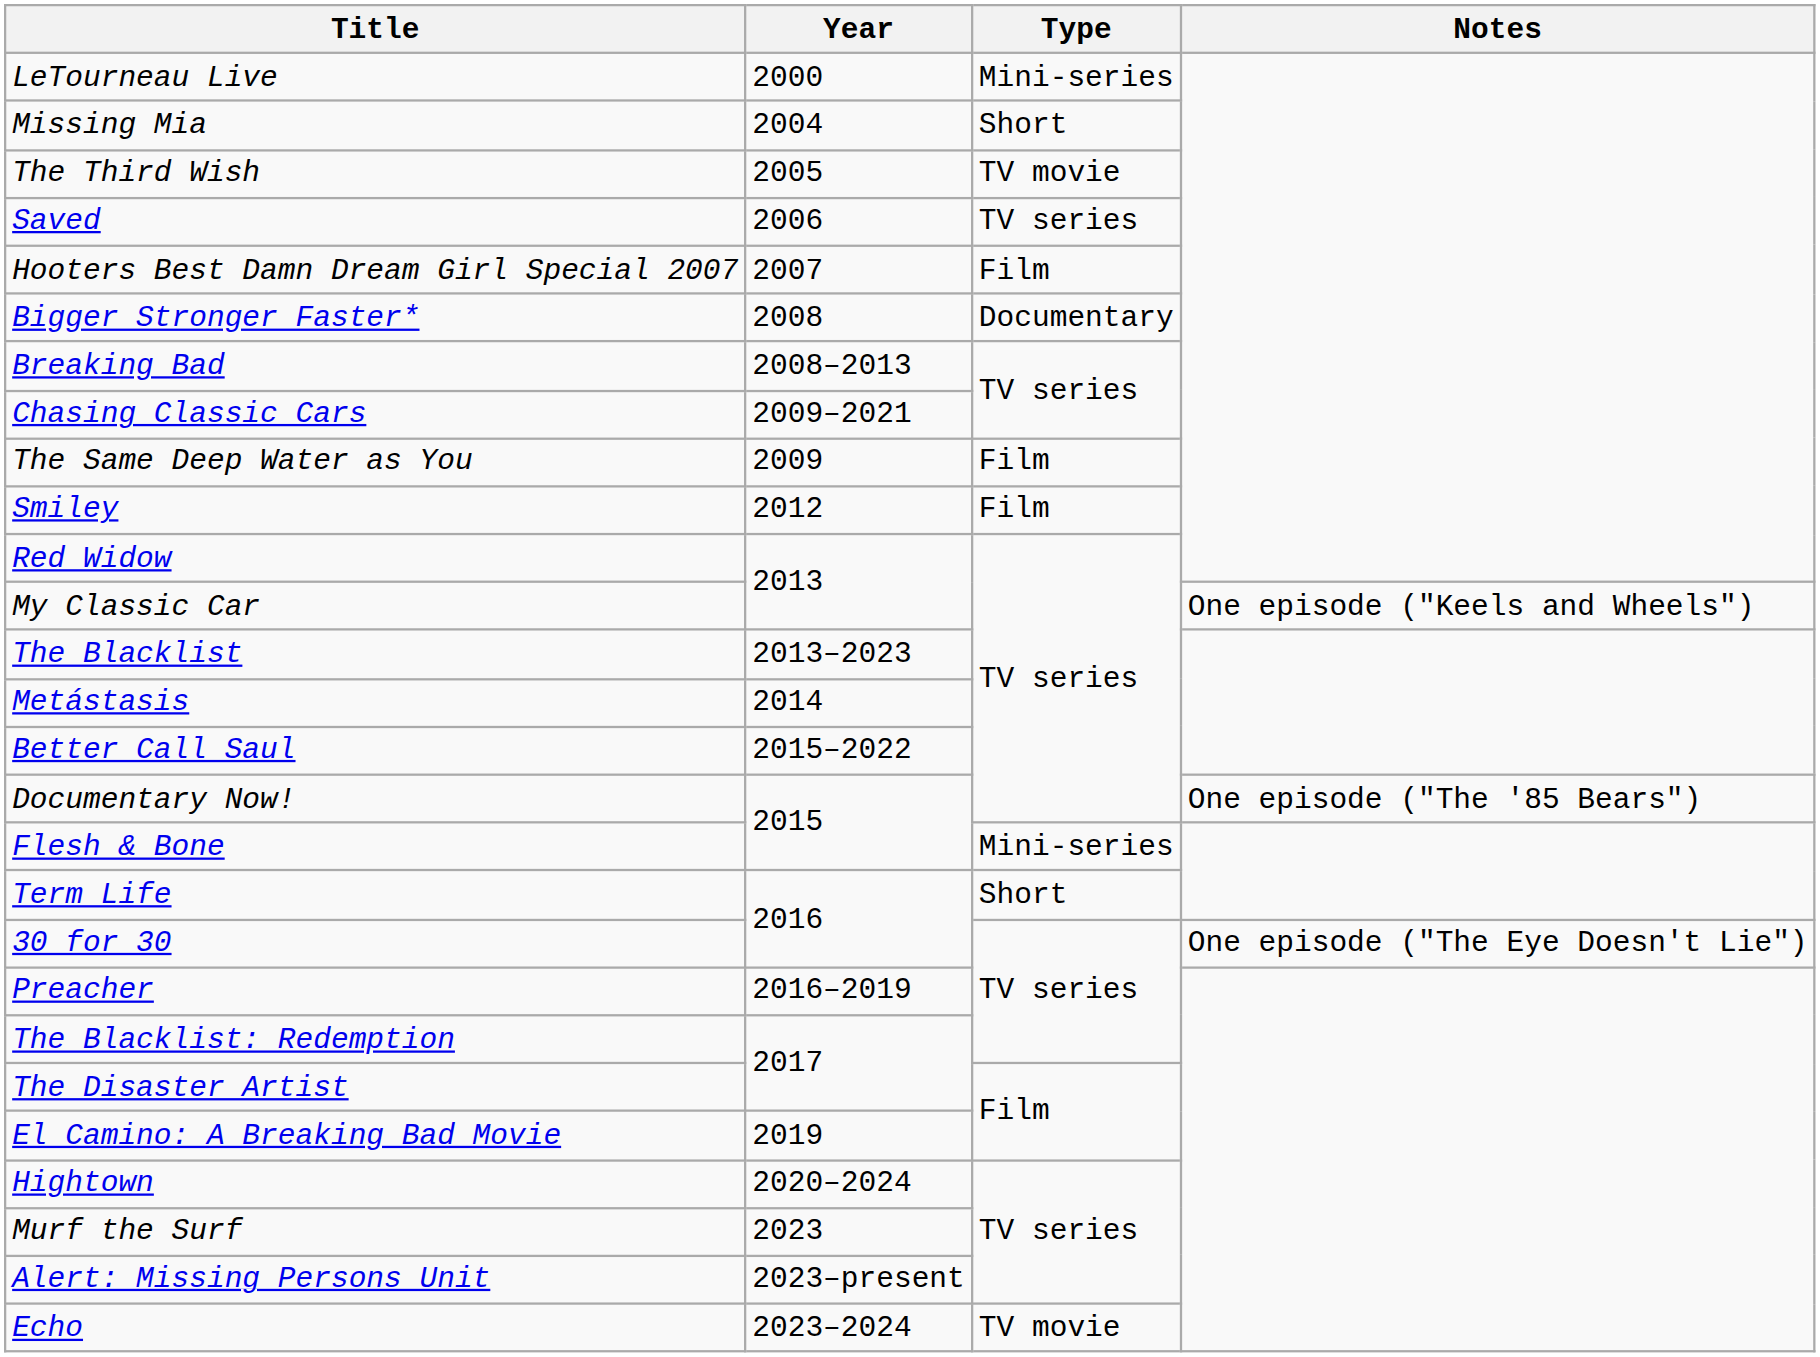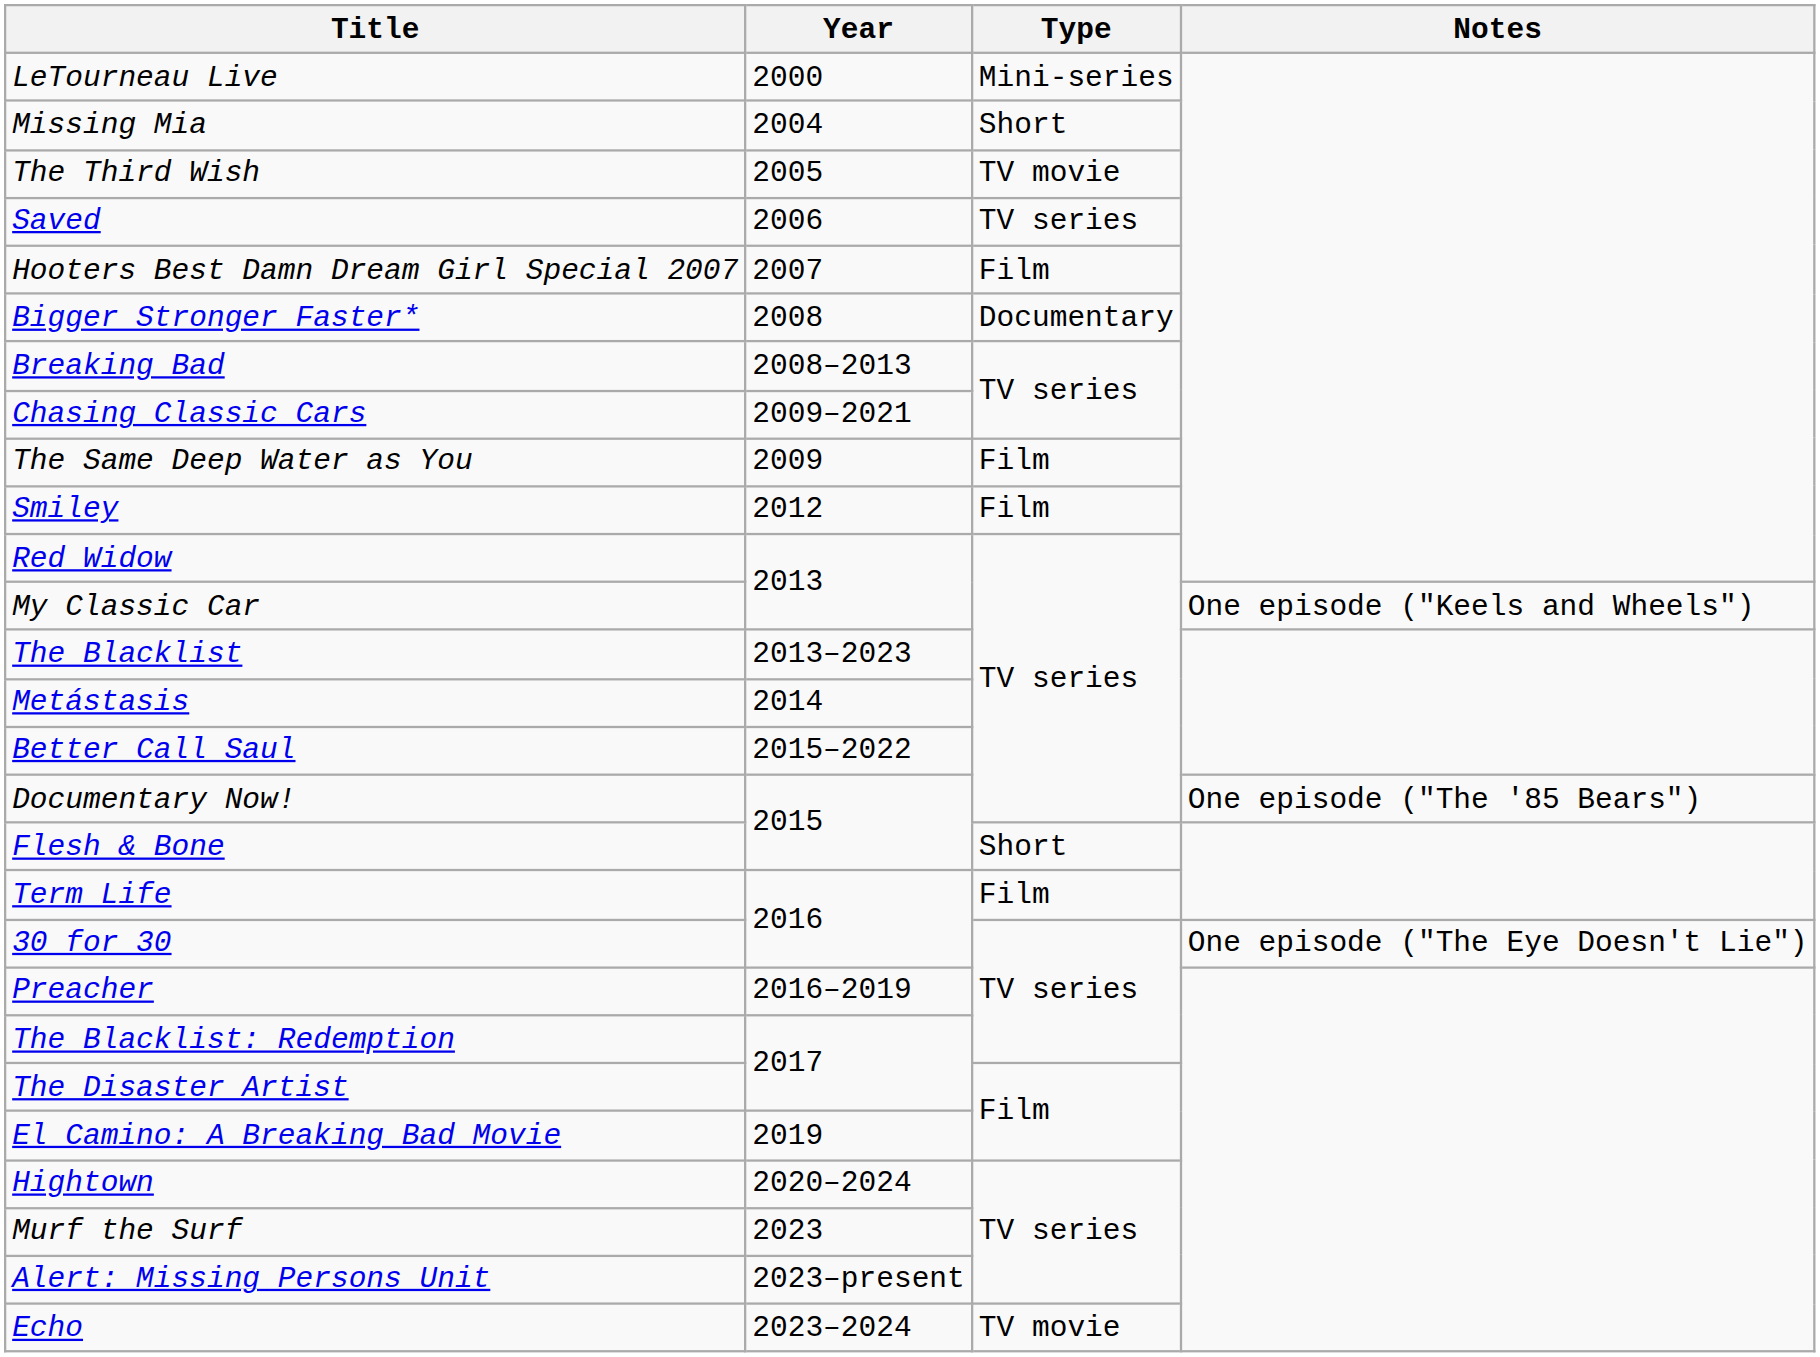 <table class="wikitable sortable">
 <tr>
 <th>Title</th>
 <th>Year</th>
 <th>Type</th>
 <th>Notes</th>
 </tr>
 <tr>
 <td><em>LeTourneau Live</em></td>
 <td>2000</td>
 <td>Mini-series</td>
 <td rowspan="11"></td>
 </tr>
 <tr>
 <td><em>Missing Mia</em></td>
 <td>2004</td>
 <td>Short</td>
 </tr>
 <tr>
 <td><em>The Third Wish</em></td>
 <td>2005</td>
 <td>TV movie</td>
 </tr>
 <tr>
 <td><em><a href='#'>Saved</a></em></td>
 <td>2006</td>
 <td>TV series</td>
 </tr>
 <tr>
 <td><em>Hooters Best Damn Dream Girl Special 2007</em></td>
 <td>2007</td>
 <td>Film</td>
 </tr>
 <tr>
 <td><em><a href='#'>Bigger Stronger Faster*</a></em></td>
 <td>2008</td>
 <td>Documentary</td>
 </tr>
 <tr>
 <td><em><a href='#'>Breaking Bad</a></em></td>
 <td>2008–2013</td>
 <td rowspan="2">TV series</td>
 </tr>
 <tr>
 <td><em><a href='#'>Chasing Classic Cars</a></em></td>
 <td>2009–2021</td>
 </tr>
 <tr>
 <td><em>The Same Deep Water as You</em></td>
 <td>2009</td>
 <td>Film</td>
 </tr>
 <tr>
 <td><em><a href='#'>Smiley</a></em></td>
 <td>2012</td>
 <td>Film</td>
 </tr>
 <tr>
 <td><em><a href='#'>Red Widow</a></em></td>
 <td rowspan="2">2013</td>
 <td rowspan="6">TV series</td>
 </tr>
 <tr>
 <td><em>My Classic Car</em></td>
 <td>One episode ("Keels and Wheels")</td>
 </tr>
 <tr>
 <td><em><a href='#'>The Blacklist</a></em></td>
 <td>2013–2023</td>
 </tr>
 <tr>
 <td><em><a href='#'>Metástasis</a></em></td>
 <td>2014</td>
 </tr>
 <tr>
 <td><em><a href='#'>Better Call Saul</a></em></td>
 <td>2015–2022</td>
 </tr>
 <tr>
 <td><em>Documentary Now!</em></td>
 <td rowspan="2">2015</td>
 <td>One episode ("The '85 Bears")</td>
 </tr>
 <tr>
 <td><em><a href='#'>Flesh & Bone</a></em></td>
-<td>Mini-series</td>
+<td>Short</td>
 <td rowspan="2"></td>
 </tr>
 <tr>
 <td><em><a href='#'>Term Life</a></em></td>
 <td rowspan="2">2016</td>
-<td>Short</td>
+<td>Film</td>
 </tr>
 <tr>
 <td><em><a href='#'>30 for 30</a></em></td>
 <td rowspan="3">TV series</td>
 <td>One episode ("The Eye Doesn't Lie")</td>
 </tr>
 <tr>
 <td><em><a href='#'>Preacher</a></em></td>
 <td>2016–2019</td>
 <td rowspan="8"></td>
 </tr>
 <tr>
 <td><em><a href='#'>The Blacklist: Redemption</a></em></td>
 <td rowspan="2">2017</td>
 </tr>
 <tr>
 <td><em><a href='#'>The Disaster Artist</a></em></td>
 <td rowspan="2">Film</td>
 </tr>
 <tr>
 <td><em><a href='#'>El Camino: A Breaking Bad Movie</a></em></td>
 <td>2019</td>
 </tr>
 <tr>
 <td><em><a href='#'>Hightown</a></em></td>
 <td>2020–2024</td>
 <td rowspan="3">TV series</td>
 </tr>
 <tr>
 <td><em>Murf the Surf</em></td>
 <td>2023</td>
 </tr>
 <tr>
 <td><em><a href='#'>Alert: Missing Persons Unit</a></em></td>
 <td>2023–present</td>
 </tr>
 <tr>
 <td><em><a href='#'>Echo</a></em></td>
 <td>2023–2024</td>
 <td>TV movie</td>
 </tr>
 </table>
